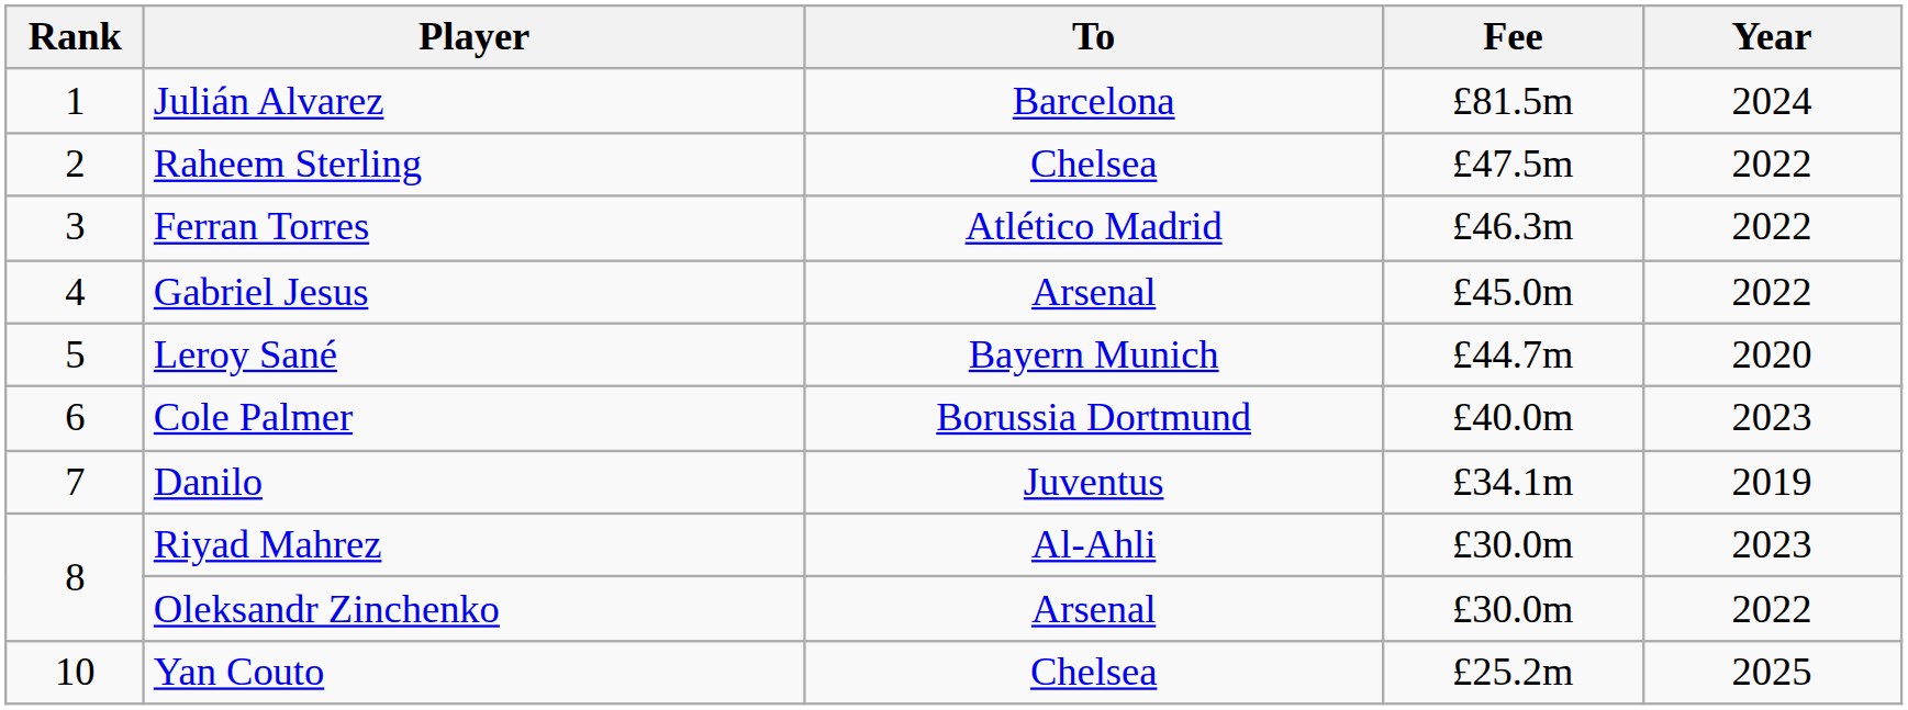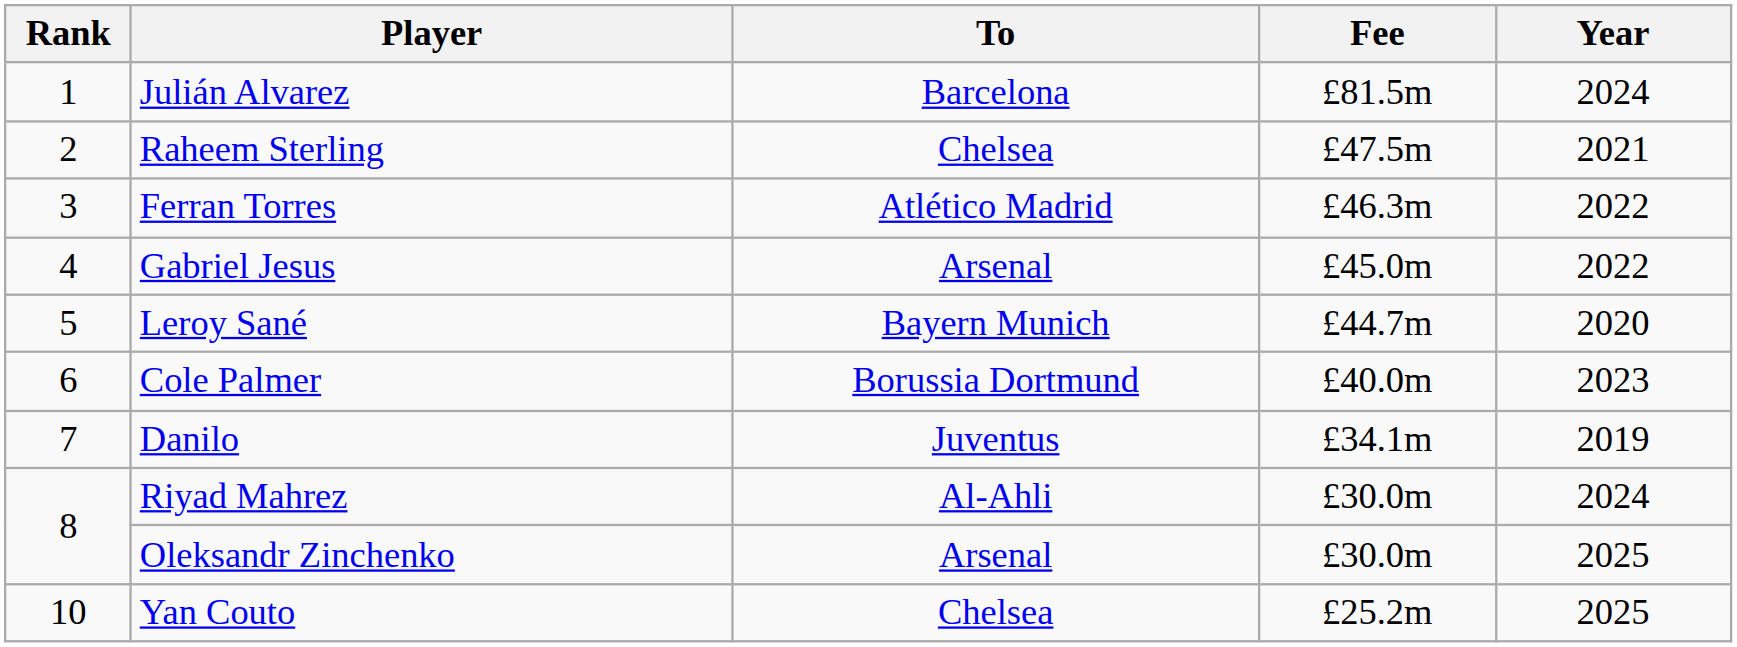 <table class="wikitable" style="text-align: center;">
 <tr>
 <th style="width: 3em;">Rank</th>
 <th style="width: 16em;">Player</th>
 <th style="width: 14em;">To</th>
 <th style="width: 6em;">Fee</th>
 <th style="width: 6em;">Year</th>
 </tr>
 <tr>
 <td>1</td>
 <td align="left"> <a href='#'>Julián Alvarez</a></td>
 <td> <a href='#'>Barcelona</a></td>
 <td>£81.5m</td>
 <td>2024</td>
 </tr>
 <tr>
 <td>2</td>
 <td align="left"> <a href='#'>Raheem Sterling</a></td>
 <td> <a href='#'>Chelsea</a></td>
 <td>£47.5m</td>
-<td>2022</td>
+<td>2021</td>
 </tr>
 <tr>
 <td>3</td>
 <td align="left"> <a href='#'>Ferran Torres</a></td>
 <td> <a href='#'>Atlético Madrid</a></td>
 <td>£46.3m</td>
 <td>2022</td>
 </tr>
 <tr>
 <td>4</td>
 <td align="left"> <a href='#'>Gabriel Jesus</a></td>
 <td> <a href='#'>Arsenal</a></td>
 <td>£45.0m</td>
 <td>2022</td>
 </tr>
 <tr>
 <td>5</td>
 <td align="left"> <a href='#'>Leroy Sané</a></td>
 <td> <a href='#'>Bayern Munich</a></td>
 <td>£44.7m</td>
 <td>2020</td>
 </tr>
 <tr>
 <td>6</td>
 <td align="left"> <a href='#'>Cole Palmer</a></td>
 <td> <a href='#'>Borussia Dortmund</a></td>
 <td>£40.0m</td>
 <td>2023</td>
 </tr>
 <tr>
 <td>7</td>
 <td align="left"> <a href='#'>Danilo</a></td>
 <td> <a href='#'>Juventus</a></td>
 <td>£34.1m</td>
 <td>2019</td>
 </tr>
 <tr>
 <td rowspan="2">8</td>
 <td align="left"> <a href='#'>Riyad Mahrez</a></td>
 <td> <a href='#'>Al-Ahli</a></td>
 <td>£30.0m</td>
-<td>2023</td>
+<td>2024</td>
 </tr>
 <tr>
 <td align="left"> <a href='#'>Oleksandr Zinchenko</a></td>
 <td> <a href='#'>Arsenal</a></td>
 <td>£30.0m</td>
-<td>2022</td>
+<td>2025</td>
 </tr>
 <tr>
 <td>10</td>
 <td align="left"> <a href='#'>Yan Couto</a></td>
 <td> <a href='#'>Chelsea</a></td>
 <td>£25.2m</td>
 <td>2025</td>
 </tr>
 </table>
